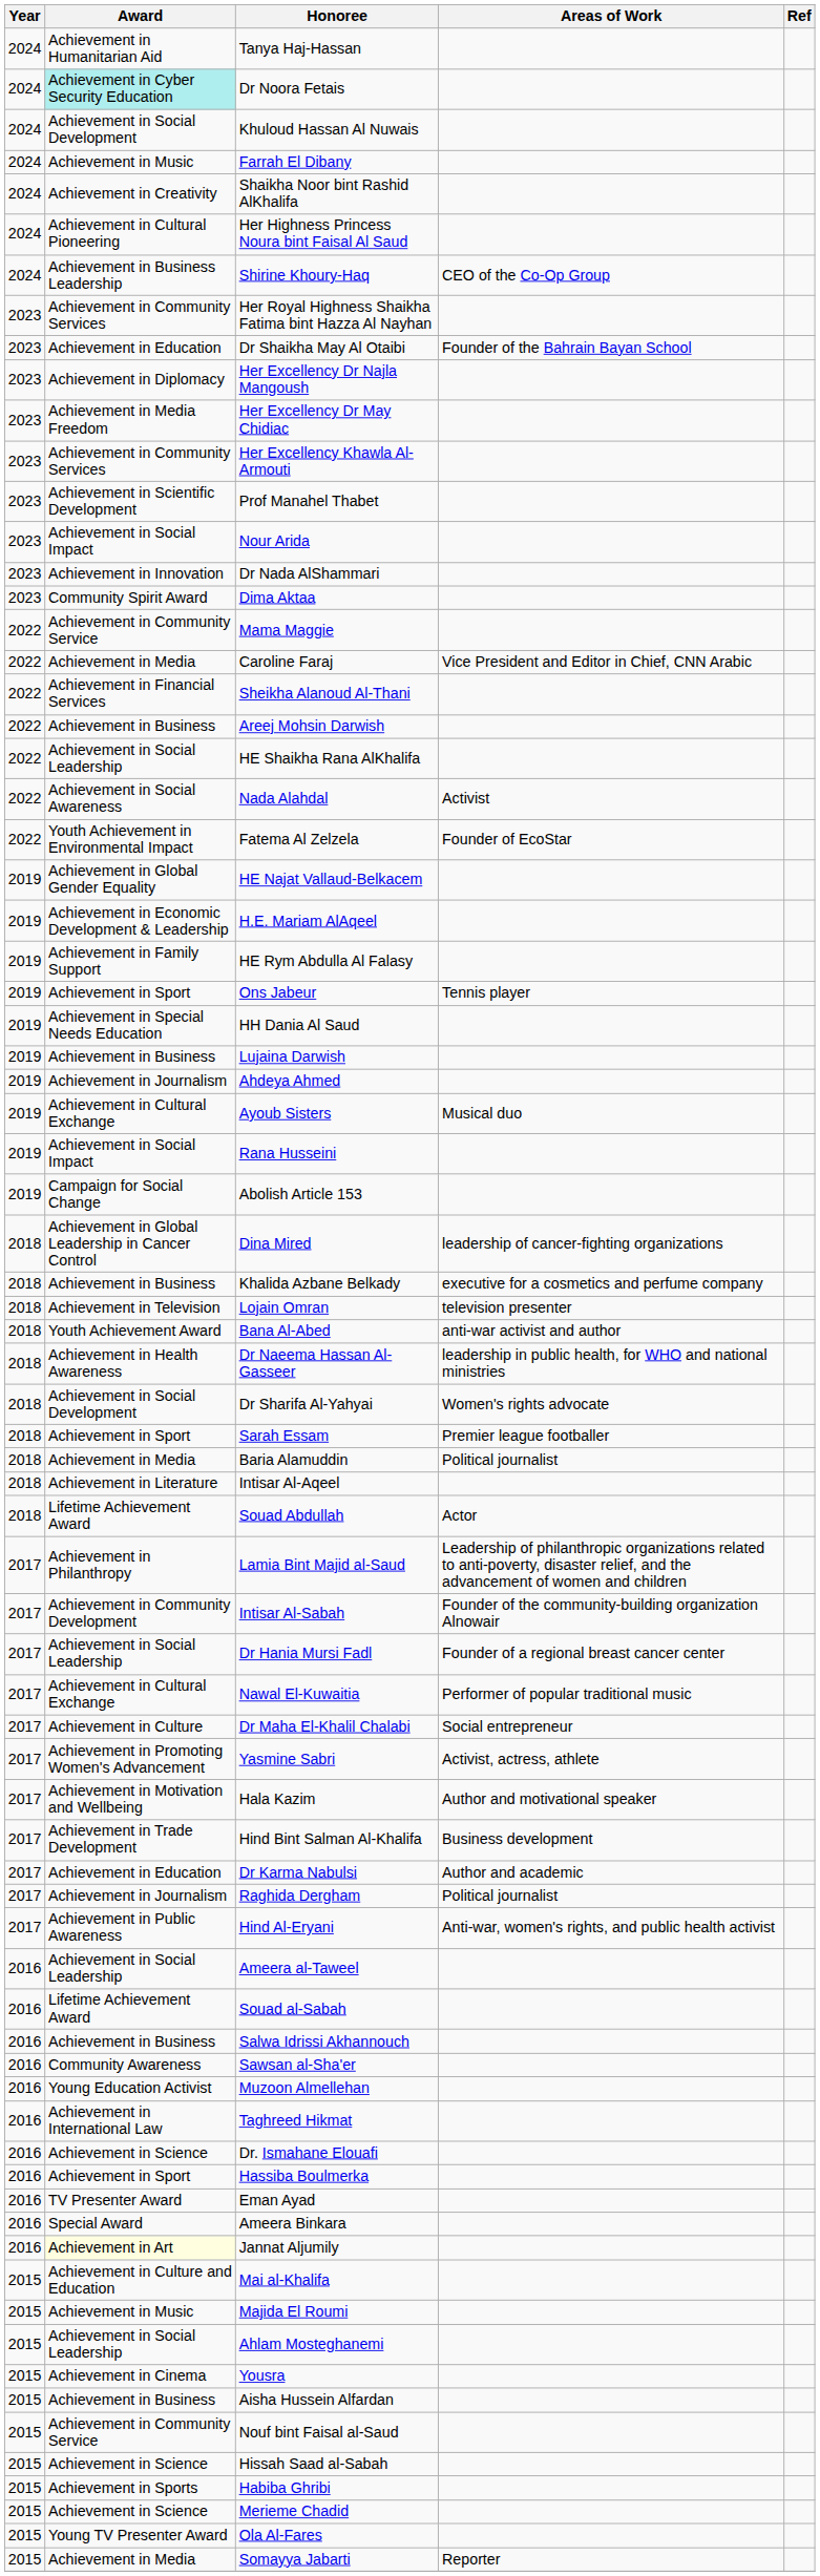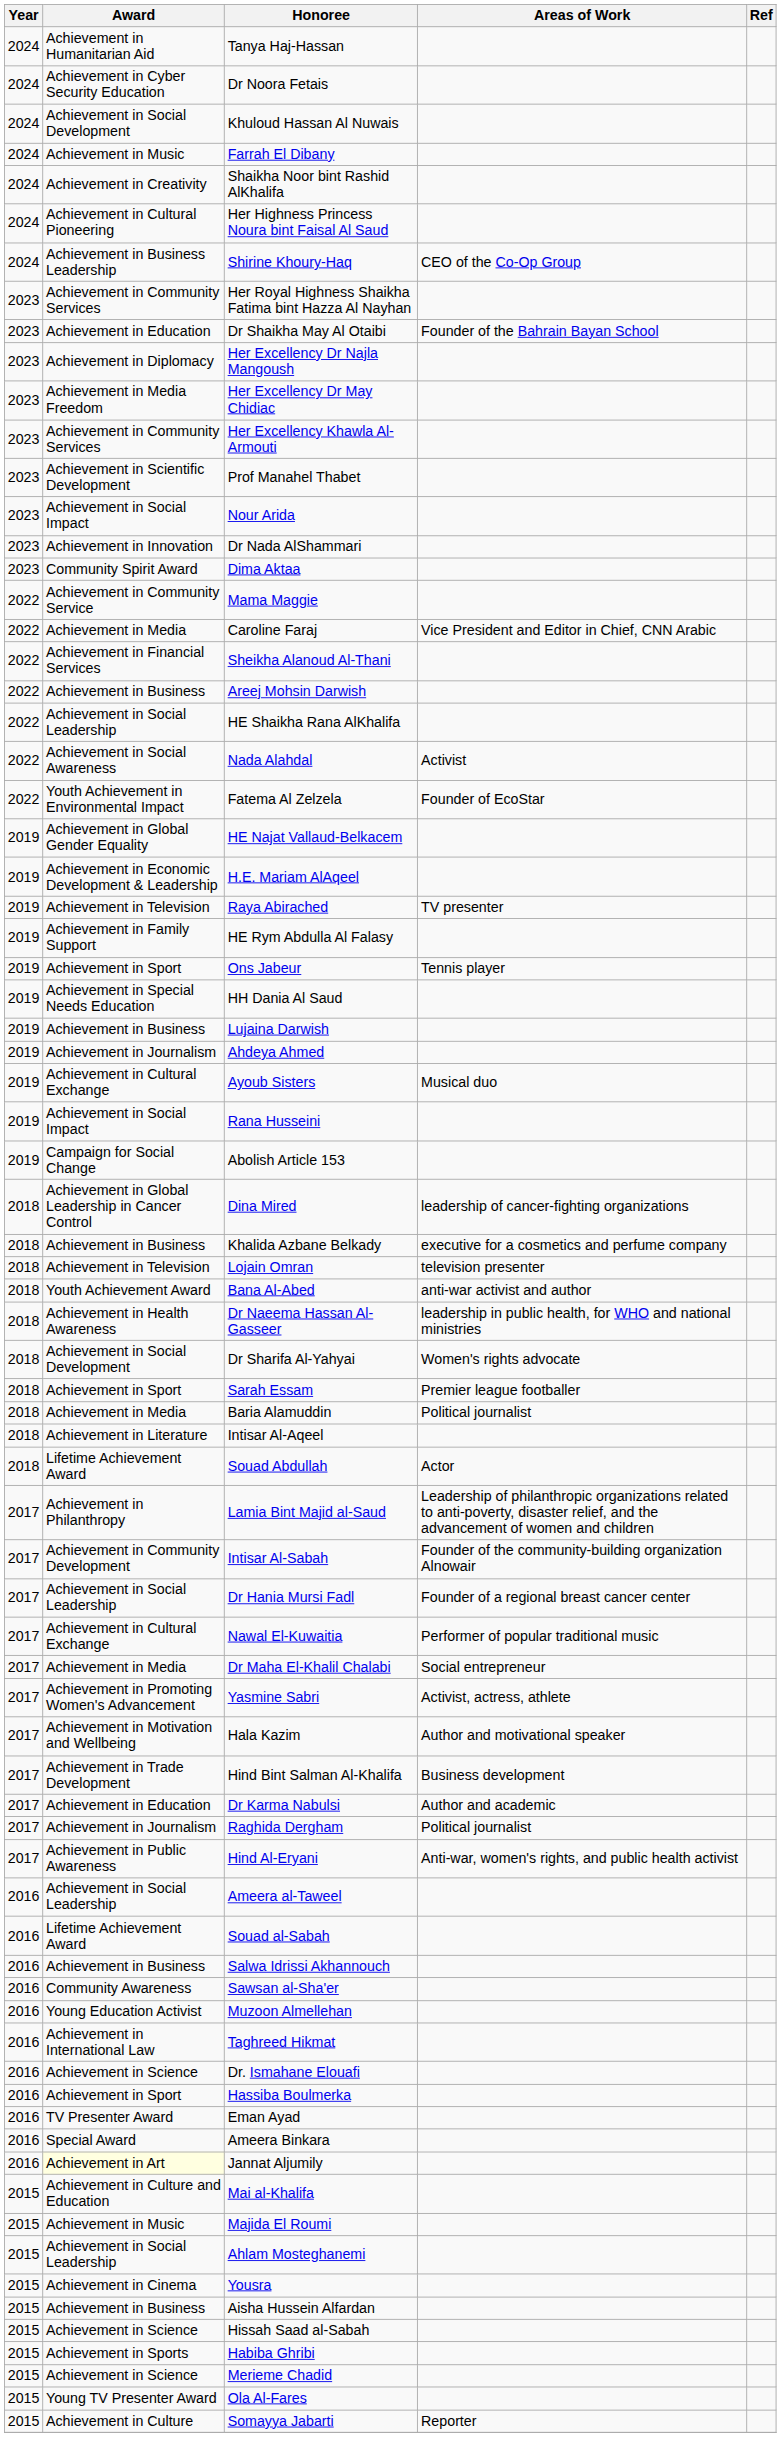 <table class="wikitable">
 <tr>
 <th>Year</th>
 <th>Award</th>
 <th>Honoree</th>
 <th>Areas of Work</th>
 <th>Ref</th>
 </tr>
 <tr>
 <td>2024</td>
 <td>Achievement in Humanitarian Aid</td>
 <td>Tanya Haj-Hassan</td>
 <td></td>
 <td></td>
 </tr>
 <tr>
 <td>2024</td>
-<td style="background: paleturquoise;">Achievement in Cyber Security Education</td>
+<td>Achievement in Cyber Security Education</td>
 <td>Dr Noora Fetais</td>
 <td></td>
 <td></td>
 </tr>
 <tr>
 <td>2024</td>
 <td>Achievement in Social Development</td>
 <td>Khuloud Hassan Al Nuwais</td>
 <td></td>
 <td></td>
 </tr>
 <tr>
 <td>2024</td>
 <td>Achievement in Music</td>
 <td><a href='#'>Farrah El Dibany</a></td>
 <td></td>
 <td></td>
 </tr>
 <tr>
 <td>2024</td>
 <td>Achievement in Creativity</td>
 <td>Shaikha Noor bint Rashid AlKhalifa</td>
 <td></td>
 <td></td>
 </tr>
 <tr>
 <td>2024</td>
 <td>Achievement in Cultural Pioneering</td>
 <td>Her Highness Princess <a href='#'>Noura bint Faisal Al Saud</a></td>
 <td></td>
 <td></td>
 </tr>
 <tr>
 <td>2024</td>
 <td>Achievement in Business Leadership</td>
 <td><a href='#'>Shirine Khoury-Haq</a></td>
 <td>CEO of the <a href='#'>Co-Op Group</a></td>
 <td></td>
 </tr>
 <tr>
 <td>2023</td>
 <td>Achievement in Community Services</td>
 <td>Her Royal Highness Shaikha Fatima bint Hazza Al Nayhan</td>
 <td></td>
 <td></td>
 </tr>
 <tr>
 <td>2023</td>
 <td>Achievement in Education</td>
 <td>Dr Shaikha May Al Otaibi</td>
 <td>Founder of the <a href='#'>Bahrain Bayan School</a></td>
 <td></td>
 </tr>
 <tr>
 <td>2023</td>
 <td>Achievement in Diplomacy</td>
 <td><a href='#'>Her Excellency Dr Najla Mangoush</a></td>
 <td></td>
 <td></td>
 </tr>
 <tr>
 <td>2023</td>
 <td>Achievement in Media Freedom</td>
 <td><a href='#'>Her Excellency Dr May Chidiac</a></td>
 <td></td>
 <td></td>
 </tr>
 <tr>
 <td>2023</td>
 <td>Achievement in Community Services</td>
 <td><a href='#'>Her Excellency Khawla Al-Armouti</a></td>
 <td></td>
 <td></td>
 </tr>
 <tr>
 <td>2023</td>
 <td>Achievement in Scientific Development</td>
 <td>Prof Manahel Thabet</td>
 <td></td>
 <td></td>
 </tr>
 <tr>
 <td>2023</td>
 <td>Achievement in Social Impact</td>
 <td><a href='#'>Nour Arida</a></td>
 <td></td>
 <td></td>
 </tr>
 <tr>
 <td>2023</td>
 <td>Achievement in Innovation</td>
 <td>Dr Nada AlShammari</td>
 <td></td>
 <td></td>
 </tr>
 <tr>
 <td>2023</td>
 <td>Community Spirit Award</td>
 <td><a href='#'>Dima Aktaa</a></td>
 <td></td>
 <td></td>
 </tr>
 <tr>
 <td>2022</td>
 <td>Achievement in Community Service</td>
 <td><a href='#'>Mama Maggie</a></td>
 <td></td>
 <td></td>
 </tr>
 <tr>
 <td>2022</td>
 <td>Achievement in Media</td>
 <td>Caroline Faraj</td>
 <td>Vice President and Editor in Chief, CNN Arabic</td>
 <td></td>
 </tr>
 <tr>
 <td>2022</td>
 <td>Achievement in Financial Services</td>
 <td><a href='#'>Sheikha Alanoud Al-Thani</a></td>
 <td></td>
 <td></td>
 </tr>
 <tr>
 <td>2022</td>
 <td>Achievement in Business</td>
 <td><a href='#'>Areej Mohsin Darwish</a></td>
 <td></td>
 <td></td>
 </tr>
 <tr>
 <td>2022</td>
 <td>Achievement in Social Leadership</td>
 <td>HE Shaikha Rana AlKhalifa</td>
 <td></td>
 <td></td>
 </tr>
 <tr>
 <td>2022</td>
 <td>Achievement in Social Awareness</td>
 <td><a href='#'>Nada Alahdal</a></td>
 <td>Activist</td>
 <td></td>
 </tr>
 <tr>
 <td>2022</td>
 <td>Youth Achievement in Environmental Impact</td>
 <td>Fatema Al Zelzela</td>
 <td>Founder of EcoStar</td>
 <td></td>
 </tr>
 <tr>
 <td>2019</td>
 <td>Achievement in Global Gender Equality</td>
 <td><a href='#'>HE Najat Vallaud-Belkacem</a></td>
 <td></td>
 <td></td>
 </tr>
 <tr>
 <td>2019</td>
 <td>Achievement in Economic Development & Leadership</td>
 <td><a href='#'>H.E. Mariam AlAqeel</a></td>
 <td></td>
 <td></td>
 </tr>
 <tr>
 <td>2019</td>
+<td>Achievement in Television</td>
+<td><a href='#'>Raya Abirached</a></td>
+<td>TV presenter</td>
+<td></td>
+</tr>
+<tr>
+<td>2019</td>
 <td>Achievement in Family Support</td>
 <td>HE Rym Abdulla Al Falasy</td>
 <td></td>
 <td></td>
 </tr>
 <tr>
 <td>2019</td>
 <td>Achievement in Sport</td>
 <td><a href='#'>Ons Jabeur</a></td>
 <td>Tennis player</td>
 <td></td>
 </tr>
 <tr>
 <td>2019</td>
 <td>Achievement in Special Needs Education</td>
 <td>HH Dania Al Saud</td>
 <td></td>
 <td></td>
 </tr>
 <tr>
 <td>2019</td>
 <td>Achievement in Business</td>
 <td><a href='#'>Lujaina Darwish</a></td>
 <td></td>
 <td></td>
 </tr>
 <tr>
 <td>2019</td>
 <td>Achievement in Journalism</td>
 <td><a href='#'>Ahdeya Ahmed</a></td>
 <td></td>
 <td></td>
 </tr>
 <tr>
 <td>2019</td>
 <td>Achievement in Cultural Exchange</td>
 <td><a href='#'>Ayoub Sisters</a></td>
 <td>Musical duo</td>
 <td></td>
 </tr>
 <tr>
 <td>2019</td>
 <td>Achievement in Social Impact</td>
 <td><a href='#'>Rana Husseini</a></td>
 <td></td>
 <td></td>
 </tr>
 <tr>
 <td>2019</td>
 <td>Campaign for Social Change</td>
 <td>Abolish Article 153</td>
 <td></td>
 <td></td>
 </tr>
 <tr>
 <td>2018</td>
 <td>Achievement in Global Leadership in Cancer Control</td>
 <td><a href='#'>Dina Mired</a></td>
 <td>leadership of cancer-fighting organizations</td>
 <td></td>
 </tr>
 <tr>
 <td>2018</td>
 <td>Achievement in Business</td>
 <td>Khalida Azbane Belkady</td>
 <td>executive for a cosmetics and perfume company</td>
 <td></td>
 </tr>
 <tr>
 <td>2018</td>
 <td>Achievement in Television</td>
 <td><a href='#'>Lojain Omran</a></td>
 <td>television presenter</td>
 <td></td>
 </tr>
 <tr>
 <td>2018</td>
 <td>Youth Achievement Award</td>
 <td><a href='#'>Bana Al-Abed</a></td>
 <td>anti-war activist and author</td>
 <td></td>
 </tr>
 <tr>
 <td>2018</td>
 <td>Achievement in Health Awareness</td>
 <td><a href='#'>Dr Naeema Hassan Al-Gasseer</a></td>
 <td>leadership in public health, for <a href='#'>WHO</a> and national ministries</td>
 <td></td>
 </tr>
 <tr>
 <td>2018</td>
 <td>Achievement in Social Development</td>
 <td>Dr Sharifa Al-Yahyai</td>
 <td>Women's rights advocate</td>
 <td></td>
 </tr>
 <tr>
 <td>2018</td>
 <td>Achievement in Sport</td>
 <td><a href='#'>Sarah Essam</a></td>
 <td>Premier league footballer</td>
 <td></td>
 </tr>
 <tr>
 <td>2018</td>
 <td>Achievement in Media</td>
 <td>Baria Alamuddin</td>
 <td>Political journalist</td>
 <td></td>
 </tr>
 <tr>
 <td>2018</td>
 <td>Achievement in Literature</td>
 <td>Intisar Al-Aqeel</td>
 <td></td>
 <td></td>
 </tr>
 <tr>
 <td>2018</td>
 <td>Lifetime Achievement Award</td>
 <td><a href='#'>Souad Abdullah</a></td>
 <td>Actor</td>
 <td></td>
 </tr>
 <tr>
 <td>2017</td>
 <td>Achievement in Philanthropy</td>
 <td><a href='#'>Lamia Bint Majid al-Saud</a></td>
 <td>Leadership of philanthropic organizations related to anti-poverty, disaster relief, and the advancement of women and children</td>
 <td></td>
 </tr>
 <tr>
 <td>2017</td>
 <td>Achievement in Community Development</td>
 <td><a href='#'>Intisar Al-Sabah</a></td>
 <td>Founder of the community-building organization Alnowair</td>
 <td></td>
 </tr>
 <tr>
 <td>2017</td>
 <td>Achievement in Social Leadership</td>
 <td><a href='#'>Dr Hania Mursi Fadl</a></td>
 <td>Founder of a regional breast cancer center</td>
 <td></td>
 </tr>
 <tr>
 <td>2017</td>
 <td>Achievement in Cultural Exchange</td>
 <td><a href='#'>Nawal El-Kuwaitia</a></td>
 <td>Performer of popular traditional music</td>
 <td></td>
 </tr>
 <tr>
 <td>2017</td>
-<td>Achievement in Culture</td>
+<td>Achievement in Media</td>
 <td><a href='#'>Dr Maha El-Khalil Chalabi</a></td>
 <td>Social entrepreneur</td>
 <td></td>
 </tr>
 <tr>
 <td>2017</td>
 <td>Achievement in Promoting Women's Advancement</td>
 <td><a href='#'>Yasmine Sabri</a></td>
 <td>Activist, actress, athlete</td>
 <td></td>
 </tr>
 <tr>
 <td>2017</td>
 <td>Achievement in Motivation and Wellbeing</td>
 <td>Hala Kazim</td>
 <td>Author and motivational speaker</td>
 <td></td>
 </tr>
 <tr>
 <td>2017</td>
 <td>Achievement in Trade Development</td>
 <td>Hind Bint Salman Al-Khalifa</td>
 <td>Business development</td>
 <td></td>
 </tr>
 <tr>
 <td>2017</td>
 <td>Achievement in Education</td>
 <td><a href='#'>Dr Karma Nabulsi</a></td>
 <td>Author and academic</td>
 <td></td>
 </tr>
 <tr>
 <td>2017</td>
 <td>Achievement in Journalism</td>
 <td><a href='#'>Raghida Dergham</a></td>
 <td>Political journalist</td>
 <td></td>
 </tr>
 <tr>
 <td>2017</td>
 <td>Achievement in Public Awareness</td>
 <td><a href='#'>Hind Al-Eryani</a></td>
 <td>Anti-war, women's rights, and public health activist</td>
 <td></td>
 </tr>
 <tr>
 <td>2016</td>
 <td>Achievement in Social Leadership</td>
 <td><a href='#'>Ameera al-Taweel</a></td>
 <td></td>
 <td></td>
 </tr>
 <tr>
 <td>2016</td>
 <td>Lifetime Achievement Award</td>
 <td><a href='#'>Souad al-Sabah</a></td>
 <td></td>
 <td></td>
 </tr>
 <tr>
 <td>2016</td>
 <td>Achievement in Business</td>
 <td><a href='#'>Salwa Idrissi Akhannouch</a></td>
 <td></td>
 <td></td>
 </tr>
 <tr>
 <td>2016</td>
 <td>Community Awareness</td>
 <td><a href='#'>Sawsan al-Sha'er</a></td>
 <td></td>
 <td></td>
 </tr>
 <tr>
 <td>2016</td>
 <td>Young Education Activist</td>
 <td><a href='#'>Muzoon Almellehan</a></td>
 <td></td>
 <td></td>
 </tr>
 <tr>
 <td>2016</td>
 <td>Achievement in International Law</td>
 <td><a href='#'>Taghreed Hikmat</a></td>
 <td></td>
 <td></td>
 </tr>
 <tr>
 <td>2016</td>
 <td>Achievement in Science</td>
 <td>Dr. <a href='#'>Ismahane Elouafi</a></td>
 <td></td>
 <td></td>
 </tr>
 <tr>
 <td>2016</td>
 <td>Achievement in Sport</td>
 <td><a href='#'>Hassiba Boulmerka</a></td>
 <td></td>
 <td></td>
 </tr>
 <tr>
 <td>2016</td>
 <td>TV Presenter Award</td>
 <td>Eman Ayad</td>
 <td></td>
 <td></td>
 </tr>
 <tr>
 <td>2016</td>
 <td>Special Award</td>
 <td>Ameera Binkara</td>
 <td></td>
 <td></td>
 </tr>
 <tr>
 <td>2016</td>
 <td style="background: lightyellow;">Achievement in Art</td>
 <td>Jannat Aljumily</td>
 <td></td>
 <td></td>
 </tr>
 <tr>
 <td>2015</td>
 <td>Achievement in Culture and Education</td>
 <td><a href='#'>Mai al-Khalifa</a></td>
 <td></td>
 <td></td>
 </tr>
 <tr>
 <td>2015</td>
 <td>Achievement in Music</td>
 <td><a href='#'>Majida El Roumi</a></td>
 <td></td>
 <td></td>
 </tr>
 <tr>
 <td>2015</td>
 <td>Achievement in Social Leadership</td>
 <td><a href='#'>Ahlam Mosteghanemi</a></td>
 <td></td>
 <td></td>
 </tr>
 <tr>
 <td>2015</td>
 <td>Achievement in Cinema</td>
 <td><a href='#'>Yousra</a></td>
 <td></td>
 <td></td>
 </tr>
 <tr>
 <td>2015</td>
 <td>Achievement in Business</td>
 <td>Aisha Hussein Alfardan</td>
 <td></td>
 <td></td>
 </tr>
 <tr>
 <td>2015</td>
-<td>Achievement in Community Service</td>
-<td>Nouf bint Faisal al-Saud</td>
-<td></td>
-<td></td>
-</tr>
-<tr>
-<td>2015</td>
 <td>Achievement in Science</td>
 <td>Hissah Saad al-Sabah</td>
 <td></td>
 <td></td>
 </tr>
 <tr>
 <td>2015</td>
 <td>Achievement in Sports</td>
 <td><a href='#'>Habiba Ghribi</a></td>
 <td></td>
 <td></td>
 </tr>
 <tr>
 <td>2015</td>
 <td>Achievement in Science</td>
 <td><a href='#'>Merieme Chadid</a></td>
 <td></td>
 <td></td>
 </tr>
 <tr>
 <td>2015</td>
 <td>Young TV Presenter Award</td>
 <td><a href='#'>Ola Al-Fares</a></td>
 <td></td>
 <td></td>
 </tr>
 <tr>
 <td>2015</td>
-<td>Achievement in Media</td>
+<td>Achievement in Culture</td>
 <td><a href='#'>Somayya Jabarti</a></td>
 <td>Reporter</td>
 <td></td>
 </tr>
 <tr>
 </tr>
 </table>
